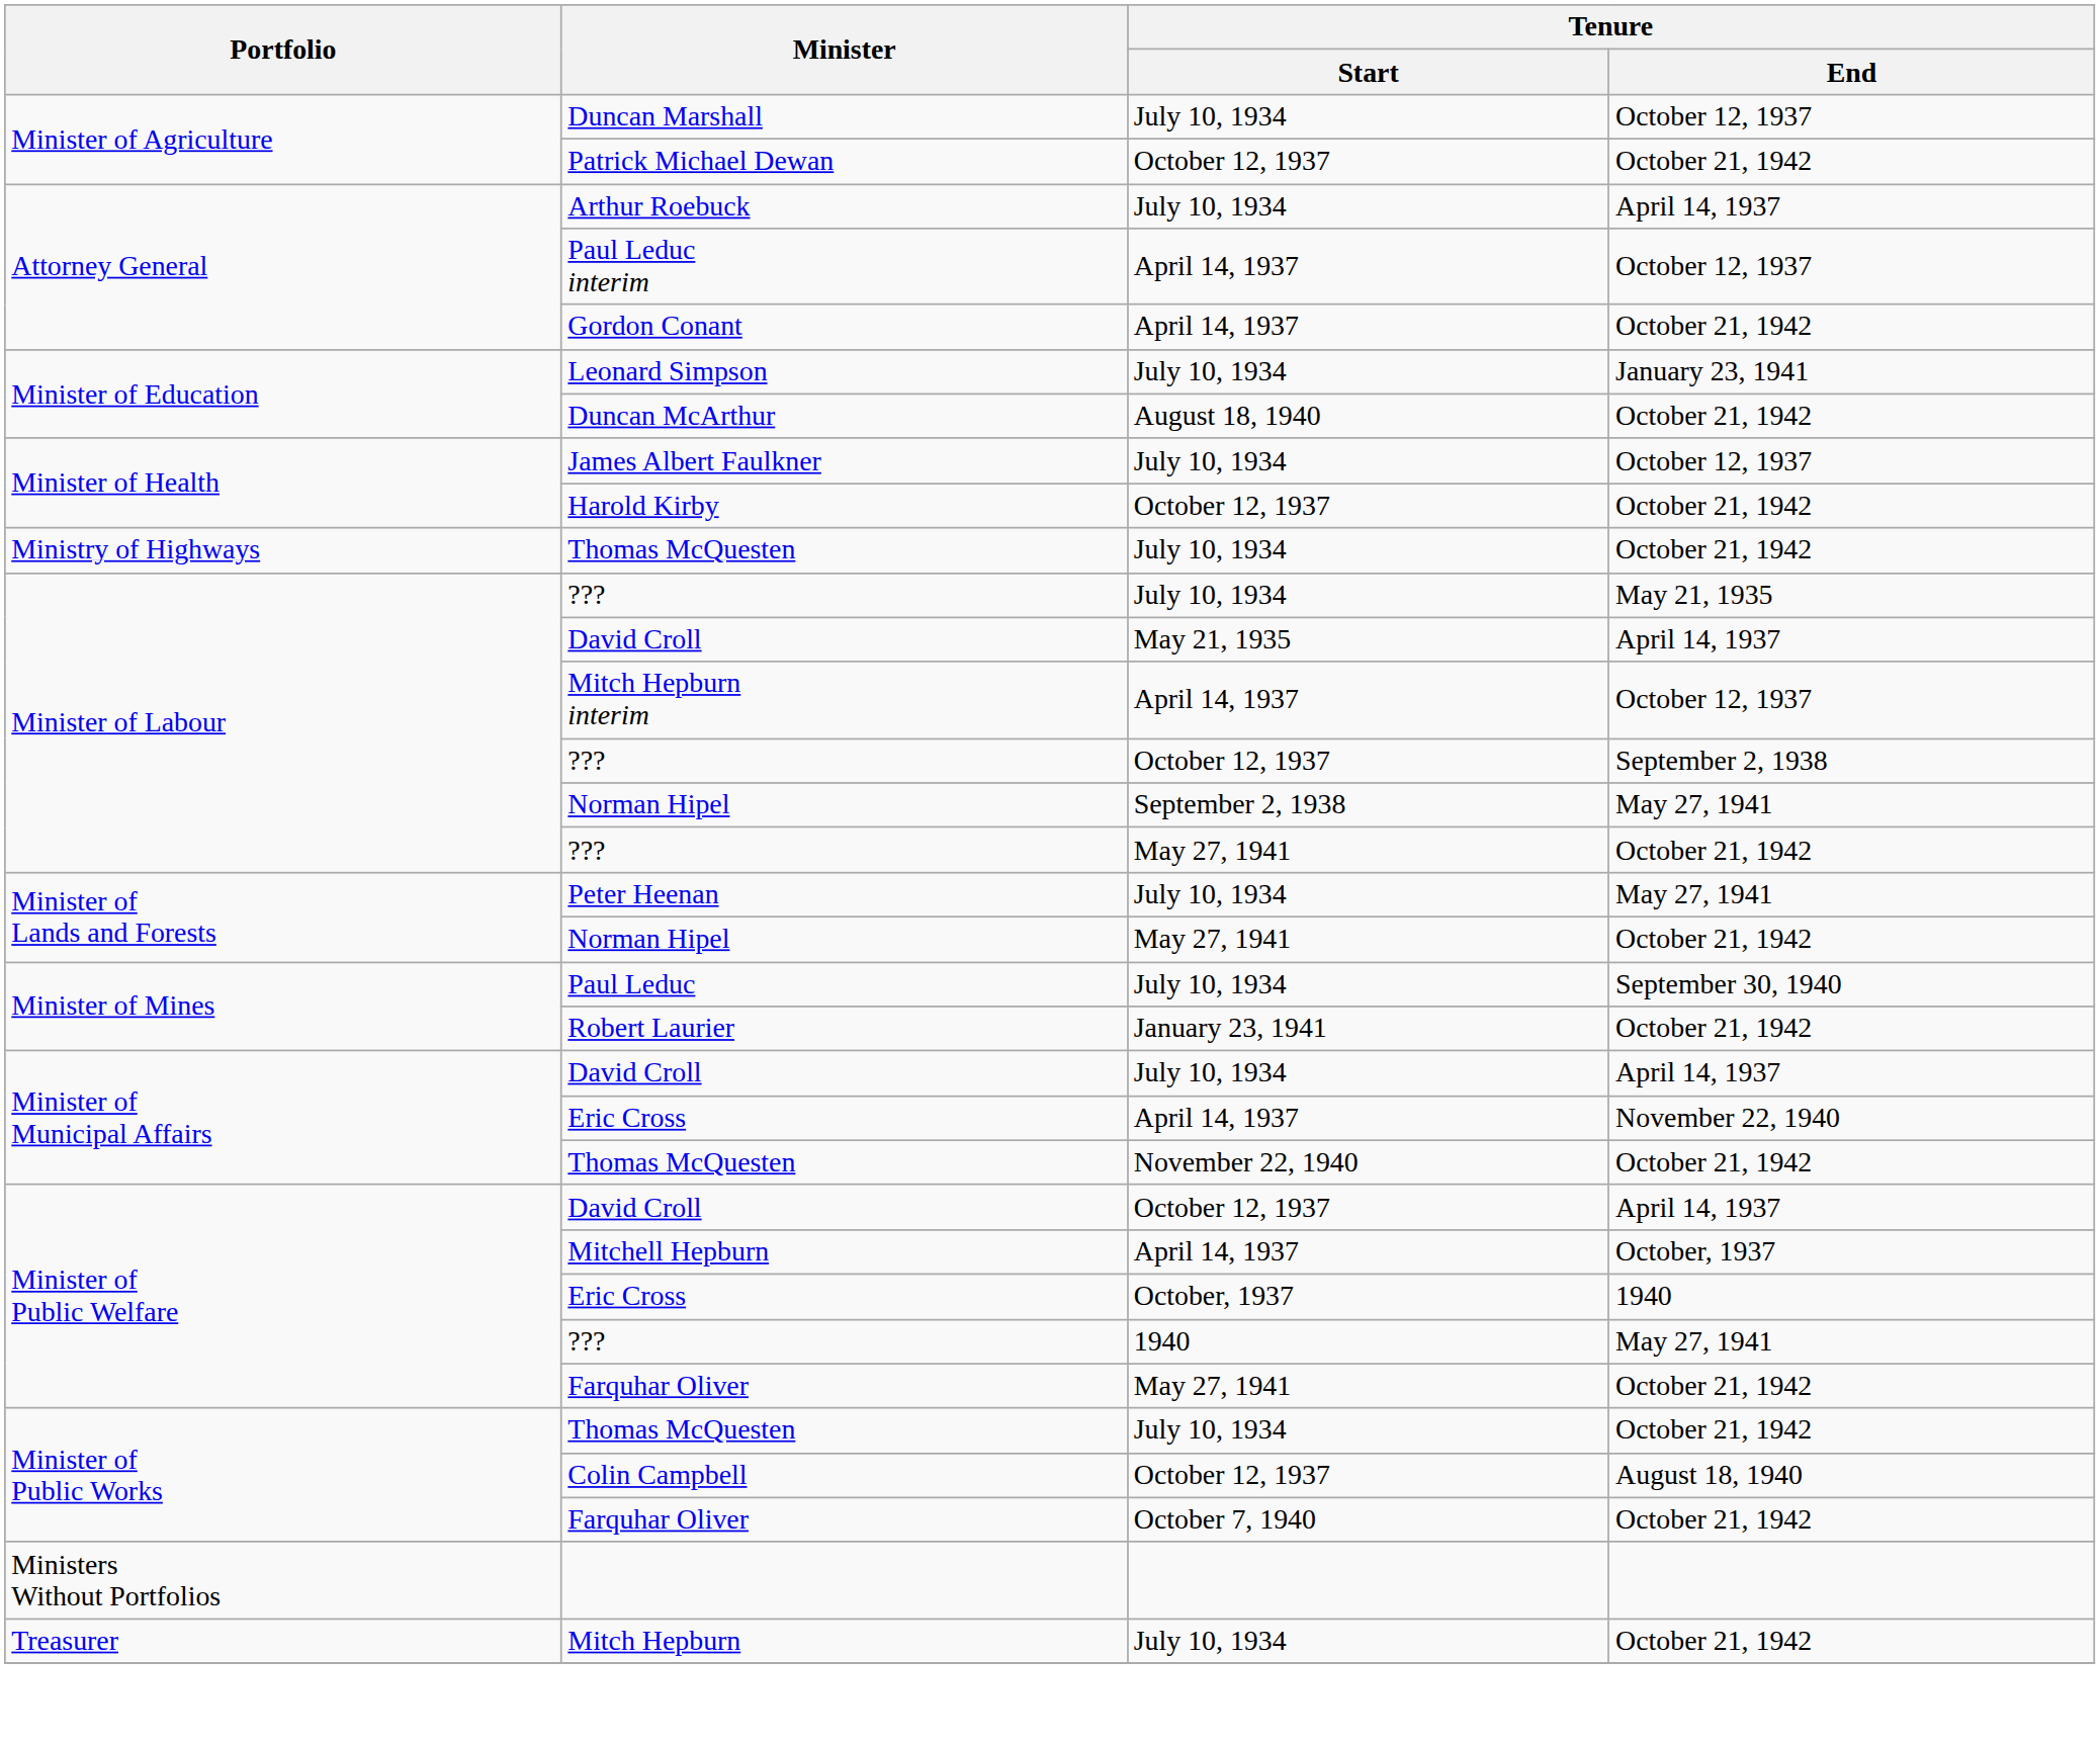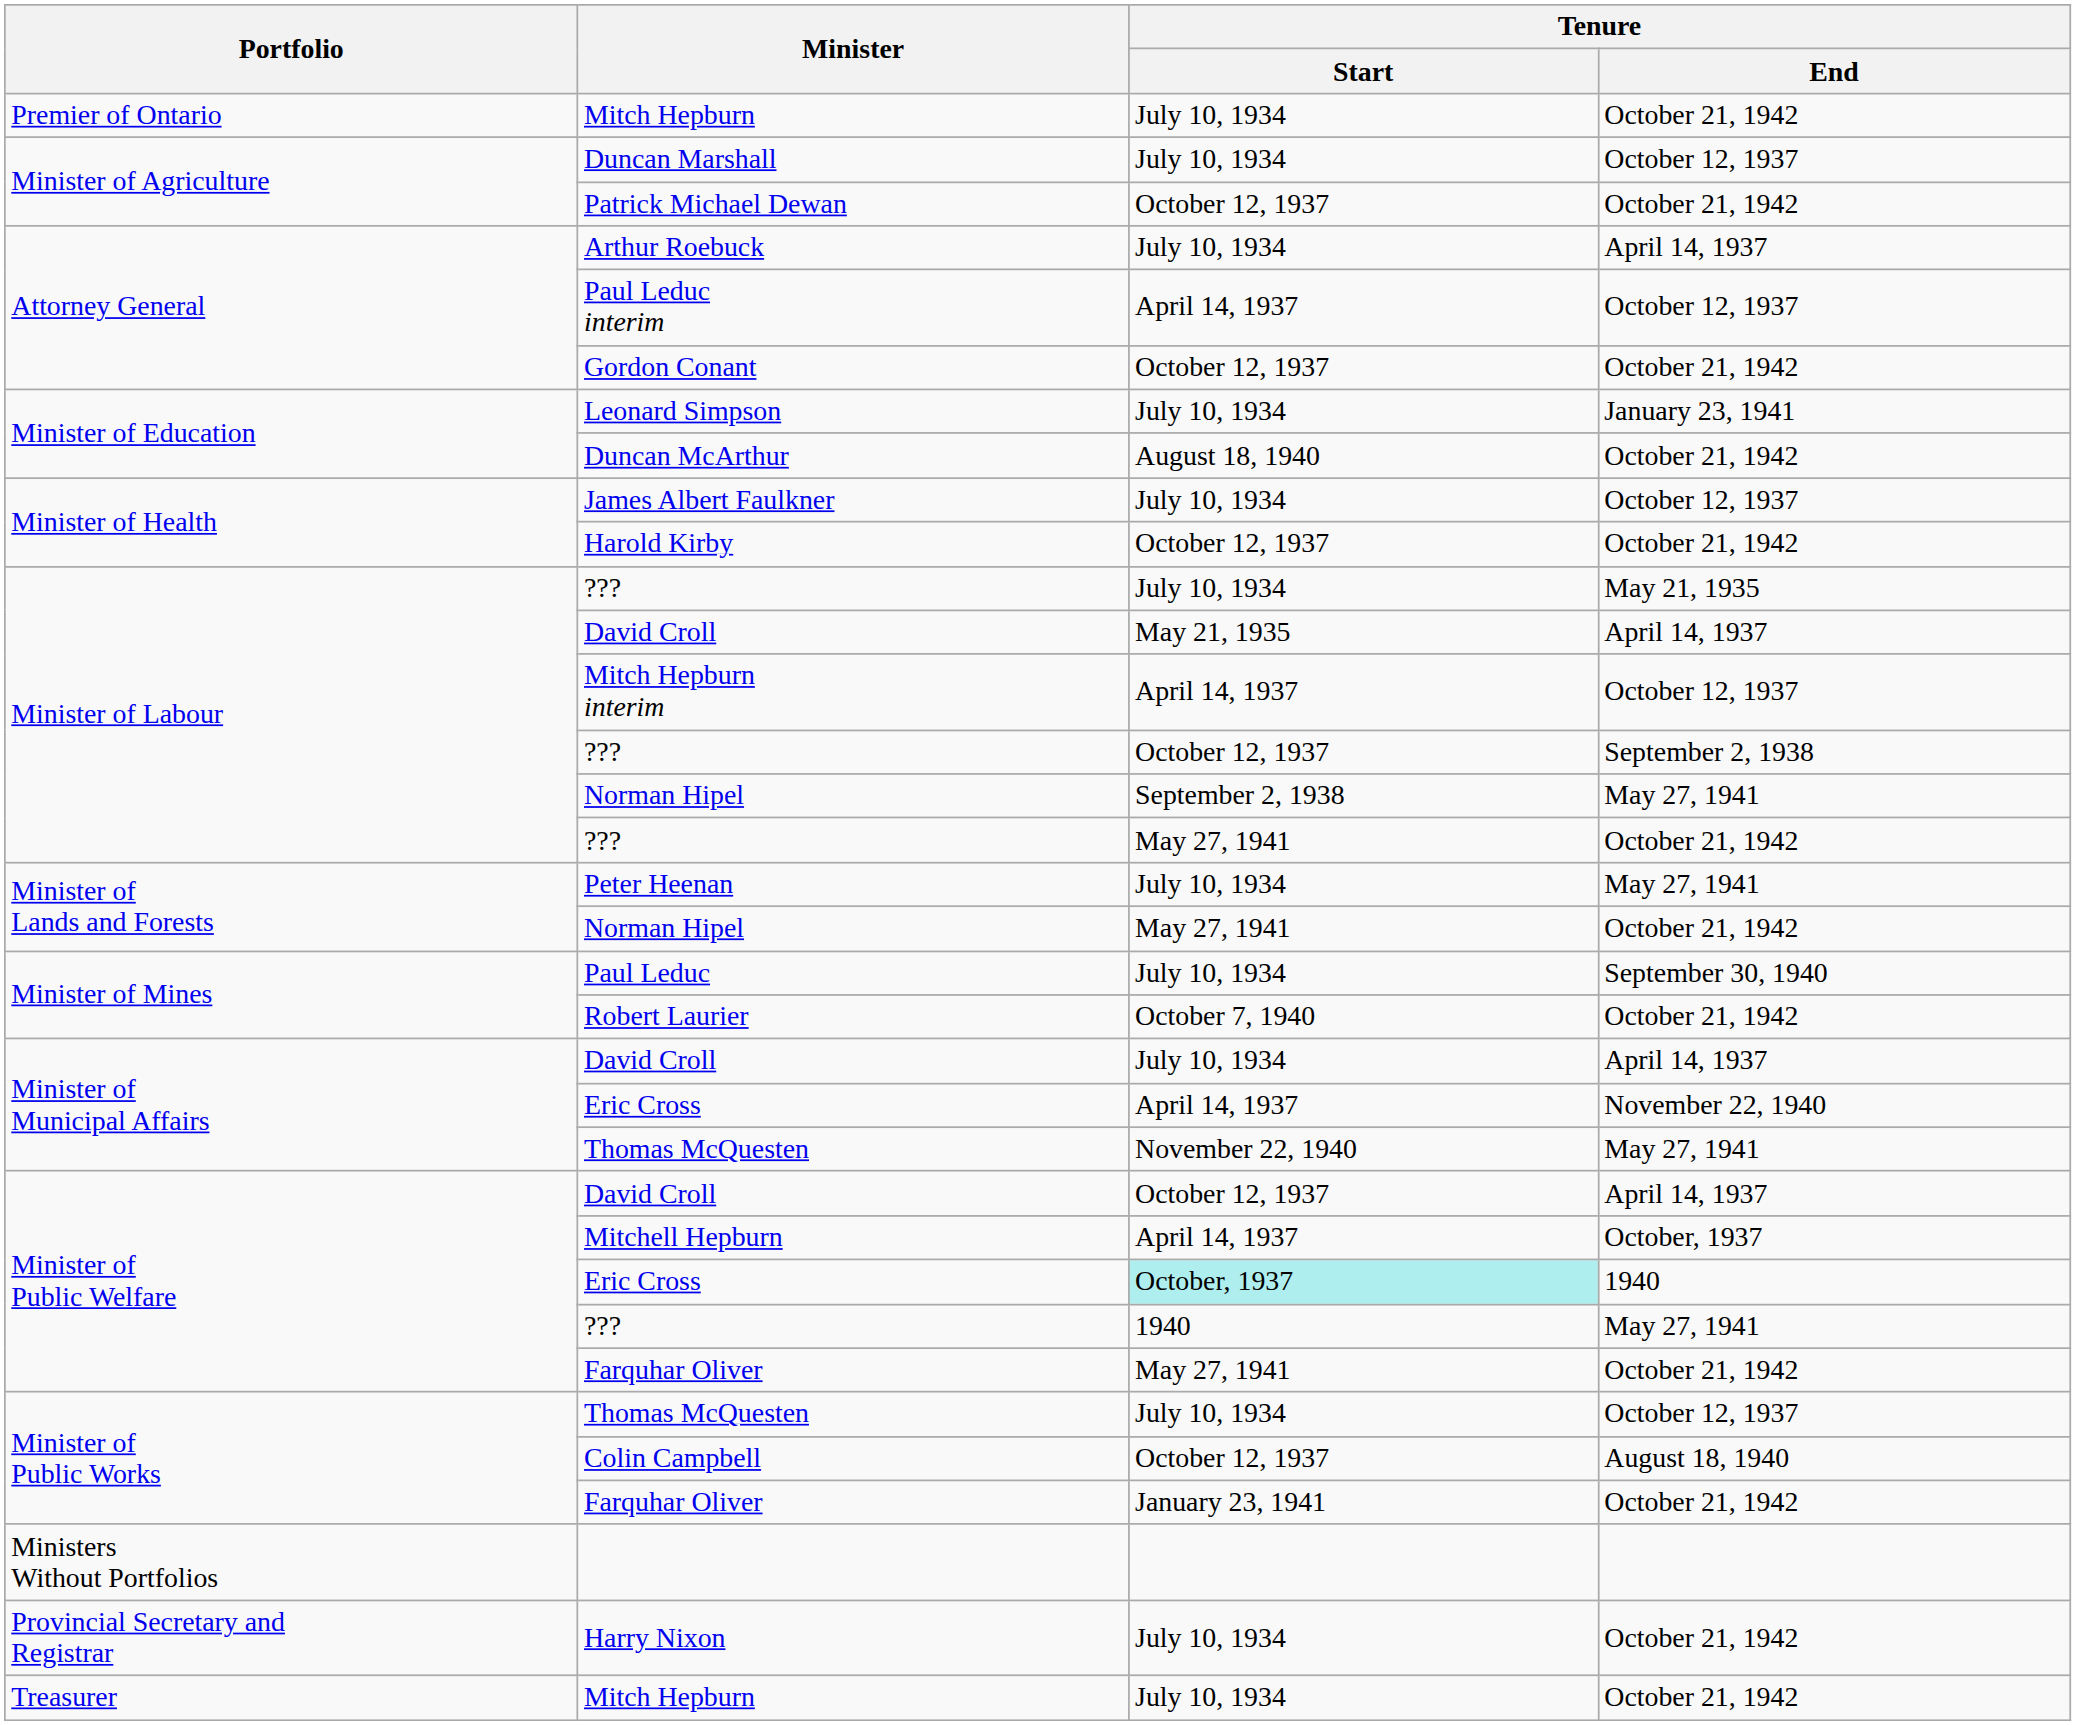 <table class="wikitable" style="width: 75%">
 <tr>
 <th rowspan="2">Portfolio</th>
 <th rowspan="2">Minister</th>
 <th colspan="2">Tenure</th>
 </tr>
 <tr>
 <th>Start</th>
 <th>End</th>
+</tr>
+<tr>
+<td><a href='#'>Premier of Ontario</a></td>
+<td><a href='#'>Mitch Hepburn</a></td>
+<td>July 10, 1934</td>
+<td>October 21, 1942</td>
 </tr>
 <tr>
 <td rowspan="2"><a href='#'>Minister of Agriculture</a></td>
 <td><a href='#'>Duncan Marshall</a></td>
 <td>July 10, 1934</td>
 <td>October 12, 1937</td>
 </tr>
 <tr>
 <td><a href='#'>Patrick Michael Dewan</a></td>
 <td>October 12, 1937</td>
 <td>October 21, 1942</td>
 </tr>
 <tr>
 <td rowspan="3"><a href='#'>Attorney General</a></td>
 <td><a href='#'>Arthur Roebuck</a></td>
 <td>July 10, 1934</td>
 <td>April 14, 1937</td>
 </tr>
 <tr>
 <td><a href='#'>Paul Leduc</a> <br> <em>interim</em></td>
 <td>April 14, 1937</td>
 <td>October 12, 1937</td>
 </tr>
 <tr>
 <td><a href='#'>Gordon Conant</a></td>
-<td>April 14, 1937</td>
+<td>October 12, 1937</td>
 <td>October 21, 1942</td>
 </tr>
 <tr>
 <td rowspan="2"><a href='#'>Minister of Education</a></td>
 <td><a href='#'>Leonard Simpson</a></td>
 <td>July 10, 1934</td>
 <td>January 23, 1941</td>
 </tr>
 <tr>
 <td><a href='#'>Duncan McArthur</a></td>
 <td>August 18, 1940</td>
 <td>October 21, 1942</td>
 </tr>
 <tr>
 <td rowspan="2"><a href='#'>Minister of Health</a></td>
 <td><a href='#'>James Albert Faulkner</a></td>
 <td>July 10, 1934</td>
 <td>October 12, 1937</td>
 </tr>
 <tr>
 <td><a href='#'>Harold Kirby</a></td>
 <td>October 12, 1937</td>
-<td>October 21, 1942</td>
-</tr>
-<tr>
-<td><a href='#'>Ministry of Highways</a></td>
-<td><a href='#'>Thomas McQuesten</a></td>
-<td>July 10, 1934</td>
 <td>October 21, 1942</td>
 </tr>
 <tr>
 <td rowspan="6"><a href='#'>Minister of Labour</a></td>
 <td>???</td>
 <td>July 10, 1934</td>
 <td>May 21, 1935</td>
 </tr>
 <tr>
 <td><a href='#'>David Croll</a></td>
 <td>May 21, 1935</td>
 <td>April 14, 1937</td>
 </tr>
 <tr>
 <td><a href='#'>Mitch Hepburn</a> <br> <em>interim</em></td>
 <td>April 14, 1937</td>
 <td>October 12, 1937</td>
 </tr>
 <tr>
 <td>???</td>
 <td>October 12, 1937</td>
 <td>September 2, 1938</td>
 </tr>
 <tr>
 <td><a href='#'>Norman Hipel</a></td>
 <td>September 2, 1938</td>
 <td>May 27, 1941</td>
 </tr>
 <tr>
 <td>???</td>
 <td>May 27, 1941</td>
 <td>October 21, 1942</td>
 </tr>
 <tr>
 <td rowspan="2"><a href='#'>Minister of <br> Lands and Forests</a></td>
 <td><a href='#'>Peter Heenan</a></td>
 <td>July 10, 1934</td>
 <td>May 27, 1941</td>
 </tr>
 <tr>
 <td><a href='#'>Norman Hipel</a></td>
 <td>May 27, 1941</td>
 <td>October 21, 1942</td>
 </tr>
 <tr>
 <td rowspan="2"><a href='#'>Minister of Mines</a></td>
 <td><a href='#'>Paul Leduc</a></td>
 <td>July 10, 1934</td>
 <td>September 30, 1940</td>
 </tr>
 <tr>
 <td><a href='#'>Robert Laurier</a></td>
-<td>January 23, 1941</td>
+<td>October 7, 1940</td>
 <td>October 21, 1942</td>
 </tr>
 <tr>
 <td rowspan="3"><a href='#'>Minister of <br> Municipal Affairs</a></td>
 <td><a href='#'>David Croll</a></td>
 <td>July 10, 1934</td>
 <td>April 14, 1937</td>
 </tr>
 <tr>
 <td><a href='#'>Eric Cross</a></td>
 <td>April 14, 1937</td>
 <td>November 22, 1940</td>
 </tr>
 <tr>
 <td><a href='#'>Thomas McQuesten</a></td>
 <td>November 22, 1940</td>
-<td>October 21, 1942</td>
+<td>May 27, 1941</td>
 </tr>
 <tr>
 <td rowspan="5"><a href='#'>Minister of <br> Public Welfare</a></td>
 <td><a href='#'>David Croll</a></td>
 <td>October 12, 1937</td>
 <td>April 14, 1937</td>
 </tr>
 <tr>
 <td><a href='#'>Mitchell Hepburn</a></td>
 <td>April 14, 1937</td>
 <td>October, 1937</td>
 </tr>
 <tr>
 <td><a href='#'>Eric Cross</a></td>
-<td>October, 1937</td>
+<td style="background: paleturquoise;">October, 1937</td>
 <td>1940</td>
 </tr>
 <tr>
 <td>???</td>
 <td>1940</td>
 <td>May 27, 1941</td>
 </tr>
 <tr>
 <td><a href='#'>Farquhar Oliver</a></td>
 <td>May 27, 1941</td>
 <td>October 21, 1942</td>
 </tr>
 <tr>
 <td rowspan="3"><a href='#'>Minister of <br> Public Works</a></td>
 <td><a href='#'>Thomas McQuesten</a></td>
 <td>July 10, 1934</td>
-<td>October 21, 1942</td>
+<td>October 12, 1937</td>
 </tr>
 <tr>
 <td><a href='#'>Colin Campbell</a></td>
 <td>October 12, 1937</td>
 <td>August 18, 1940</td>
 </tr>
 <tr>
 <td><a href='#'>Farquhar Oliver</a></td>
-<td>October 7, 1940</td>
+<td>January 23, 1941</td>
 <td>October 21, 1942</td>
 </tr>
 <tr>
 <td rowspan="1">Ministers <br> Without Portfolios</td>
 <td></td>
 <td></td>
 <td></td>
+</tr>
+<tr>
+<td><a href='#'>Provincial Secretary and <br> Registrar</a></td>
+<td><a href='#'>Harry Nixon</a></td>
+<td>July 10, 1934</td>
+<td>October 21, 1942</td>
 </tr>
 <tr>
 <td><a href='#'>Treasurer</a></td>
 <td><a href='#'>Mitch Hepburn</a></td>
 <td>July 10, 1934</td>
 <td>October 21, 1942</td>
 </tr>
 <tr>
 </tr>
 </table>
